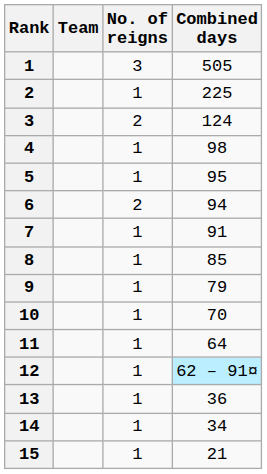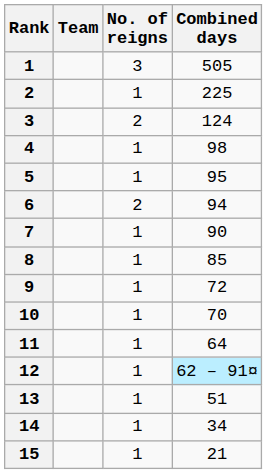 <table class="wikitable sortable" style="text-align: center">
 <tr>
 <th>Rank</th>
 <th>Team</th>
 <th>No. of<br>reigns</th>
 <th>Combined<br>days</th>
 </tr>
 <tr>
 <th>1</th>
 <td><br></td>
 <td>3</td>
 <td>505</td>
 </tr>
 <tr>
 <th>2</th>
 <td><br></td>
 <td>1</td>
 <td>225</td>
 </tr>
 <tr>
 <th>3</th>
 <td><br></td>
 <td>2</td>
 <td>124</td>
 </tr>
 <tr>
 <th>4</th>
 <td></td>
 <td>1</td>
 <td>98</td>
 </tr>
 <tr>
 <th>5</th>
 <td></td>
 <td>1</td>
 <td>95</td>
 </tr>
 <tr>
 <th>6</th>
 <td><br></td>
 <td>2</td>
 <td>94</td>
 </tr>
 <tr>
 <th>7</th>
 <td></td>
 <td>1</td>
-<td>91</td>
+<td>90</td>
 </tr>
 <tr>
 <th>8</th>
 <td><br></td>
 <td>1</td>
 <td>85</td>
 </tr>
 <tr>
 <th>9</th>
 <td></td>
 <td>1</td>
-<td>79</td>
+<td>72</td>
 </tr>
 <tr>
 <th>10</th>
 <td><br></td>
 <td>1</td>
 <td>70</td>
 </tr>
 <tr>
 <th>11</th>
 <td><br></td>
 <td>1</td>
 <td>64</td>
 </tr>
 <tr>
 <th>12</th>
 <td></td>
 <td>1</td>
 <td style="background-color:#bbeeff">62 – 91¤</td>
 </tr>
 <tr>
 <th>13</th>
 <td></td>
 <td>1</td>
-<td>36</td>
+<td>51</td>
 </tr>
 <tr>
 <th>14</th>
 <td></td>
 <td>1</td>
 <td>34</td>
 </tr>
 <tr>
 <th>15</th>
 <td></td>
 <td>1</td>
 <td>21</td>
 </tr>
 </table>
